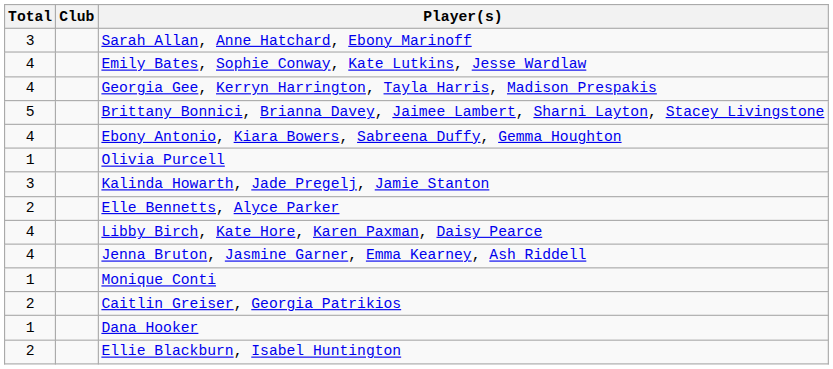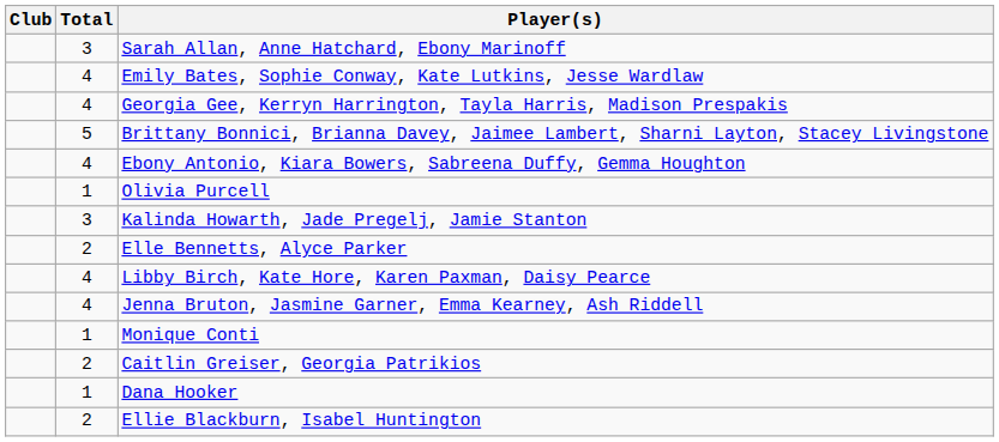 <table class="wikitable sortable">
 <tr>
+<th>Club</th>
 <th>Total</th>
-<th>Club</th>
 <th class=unsortable>Player(s)</th>
 </tr>
 <tr>
+<td></td>
 <td align=center>3</td>
-<td></td>
 <td><a href='#'>Sarah Allan</a>, <a href='#'>Anne Hatchard</a>, <a href='#'>Ebony Marinoff</a></td>
 </tr>
 <tr>
+<td></td>
 <td align=center>4</td>
-<td></td>
 <td><a href='#'>Emily Bates</a>, <a href='#'>Sophie Conway</a>, <a href='#'>Kate Lutkins</a>, <a href='#'>Jesse Wardlaw</a></td>
 </tr>
 <tr>
+<td></td>
 <td align=center>4</td>
-<td></td>
 <td><a href='#'>Georgia Gee</a>, <a href='#'>Kerryn Harrington</a>, <a href='#'>Tayla Harris</a>, <a href='#'>Madison Prespakis</a></td>
 </tr>
 <tr>
+<td></td>
 <td align=center>5</td>
-<td></td>
 <td><a href='#'>Brittany Bonnici</a>, <a href='#'>Brianna Davey</a>, <a href='#'>Jaimee Lambert</a>, <a href='#'>Sharni Layton</a>, <a href='#'>Stacey Livingstone</a></td>
 </tr>
 <tr>
+<td></td>
 <td align=center>4</td>
-<td></td>
 <td><a href='#'>Ebony Antonio</a>, <a href='#'>Kiara Bowers</a>, <a href='#'>Sabreena Duffy</a>, <a href='#'>Gemma Houghton</a></td>
 </tr>
 <tr>
+<td></td>
 <td align=center>1</td>
-<td></td>
 <td><a href='#'>Olivia Purcell</a></td>
 </tr>
 <tr>
+<td></td>
 <td align=center>3</td>
-<td></td>
 <td><a href='#'>Kalinda Howarth</a>, <a href='#'>Jade Pregelj</a>, <a href='#'>Jamie Stanton</a></td>
 </tr>
 <tr>
+<td></td>
 <td align=center>2</td>
-<td></td>
 <td><a href='#'>Elle Bennetts</a>, <a href='#'>Alyce Parker</a></td>
 </tr>
 <tr>
+<td></td>
 <td align=center>4</td>
-<td></td>
 <td><a href='#'>Libby Birch</a>, <a href='#'>Kate Hore</a>, <a href='#'>Karen Paxman</a>, <a href='#'>Daisy Pearce</a></td>
 </tr>
 <tr>
+<td></td>
 <td align=center>4</td>
-<td></td>
 <td><a href='#'>Jenna Bruton</a>, <a href='#'>Jasmine Garner</a>, <a href='#'>Emma Kearney</a>, <a href='#'>Ash Riddell</a></td>
 </tr>
 <tr>
+<td></td>
 <td align=center>1</td>
-<td></td>
 <td><a href='#'>Monique Conti</a></td>
 </tr>
 <tr>
+<td></td>
 <td align=center>2</td>
-<td></td>
 <td><a href='#'>Caitlin Greiser</a>, <a href='#'>Georgia Patrikios</a></td>
 </tr>
 <tr>
+<td></td>
 <td align=center>1</td>
-<td></td>
 <td><a href='#'>Dana Hooker</a></td>
 </tr>
 <tr>
+<td></td>
 <td align=center>2</td>
-<td></td>
 <td><a href='#'>Ellie Blackburn</a>, <a href='#'>Isabel Huntington</a></td>
 </tr>
 </table>
